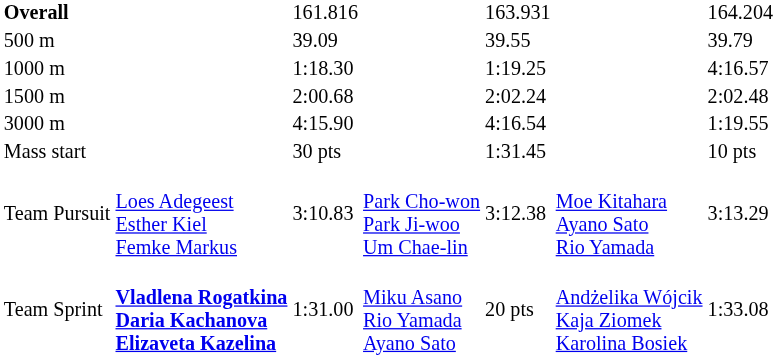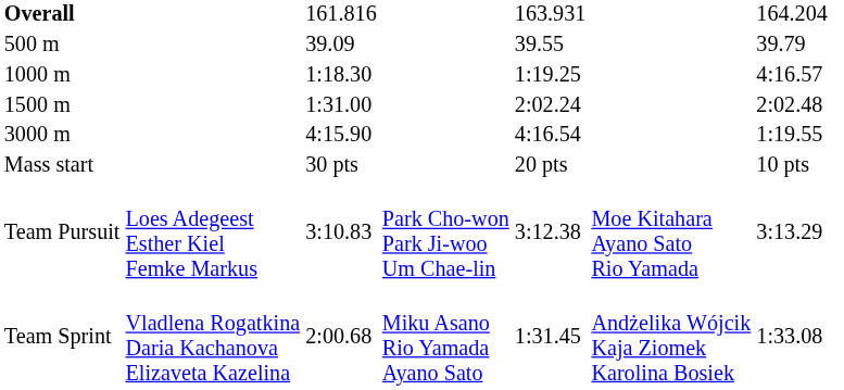 <table>
 <tr>
 <td><strong>Overall</strong></td>
 <td><strong></strong></td>
 <td>161.816</td>
 <td><strong></strong></td>
 <td>163.931</td>
 <td><strong></strong></td>
 <td>164.204</td>
 </tr>
 <tr>
 <td>500 m</td>
 <td></td>
 <td>39.09</td>
 <td></td>
 <td>39.55</td>
 <td></td>
 <td>39.79</td>
 </tr>
 <tr>
 <td>1000 m</td>
 <td></td>
 <td>1:18.30</td>
 <td></td>
 <td>1:19.25</td>
 <td></td>
 <td>4:16.57</td>
 </tr>
 <tr>
 <td>1500 m</td>
 <td></td>
-<td>2:00.68</td>
+<td>1:31.00</td>
 <td></td>
 <td>2:02.24</td>
 <td></td>
 <td>2:02.48</td>
 </tr>
 <tr>
 <td>3000 m</td>
 <td></td>
 <td>4:15.90</td>
 <td></td>
 <td>4:16.54</td>
 <td></td>
 <td>1:19.55</td>
 </tr>
 <tr>
 <td>Mass start</td>
 <td></td>
 <td>30 pts</td>
 <td></td>
-<td>1:31.45</td>
+<td>20 pts</td>
 <td></td>
 <td>10 pts</td>
 </tr>
 <tr>
 <td>Team Pursuit</td>
 <td><br><a href='#'>Loes Adegeest</a><br><a href='#'>Esther Kiel</a><br><a href='#'>Femke Markus</a></td>
 <td>3:10.83</td>
 <td><br><a href='#'>Park Cho-won</a><br><a href='#'>Park Ji-woo</a><br><a href='#'>Um Chae-lin</a></td>
 <td>3:12.38</td>
 <td><br><a href='#'>Moe Kitahara</a><br><a href='#'>Ayano Sato</a><br><a href='#'>Rio Yamada</a></td>
 <td>3:13.29</td>
 </tr>
 <tr>
 <td>Team Sprint</td>
-<td><strong><br><a href='#'>Vladlena Rogatkina</a><br><a href='#'>Daria Kachanova</a><br><a href='#'>Elizaveta Kazelina</a></strong></td>
-<td>1:31.00</td>
+<td><br><a href='#'>Vladlena Rogatkina</a><br><a href='#'>Daria Kachanova</a><br><a href='#'>Elizaveta Kazelina</a></td>
+<td>2:00.68</td>
 <td><br><a href='#'>Miku Asano</a><br><a href='#'>Rio Yamada</a><br><a href='#'>Ayano Sato</a></td>
-<td>20 pts</td>
+<td>1:31.45</td>
 <td><br><a href='#'>Andżelika Wójcik</a><br><a href='#'>Kaja Ziomek</a><br><a href='#'>Karolina Bosiek</a></td>
 <td>1:33.08</td>
 </tr>
 </table>
